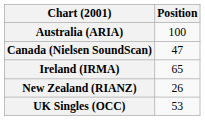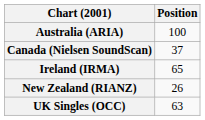 <table class="wikitable sortable plainrowheaders" style="text-align:center">
 <tr>
 <th>Chart (2001)</th>
 <th>Position</th>
 </tr>
 <tr>
 <th scope="row">Australia (ARIA)</th>
 <td>100</td>
 </tr>
 <tr>
 <th scope="row">Canada (Nielsen SoundScan)</th>
-<td>47</td>
+<td>37</td>
 </tr>
 <tr>
 <th scope="row">Ireland (IRMA)</th>
 <td>65</td>
 </tr>
 <tr>
 <th scope="row">New Zealand (RIANZ)</th>
 <td>26</td>
 </tr>
 <tr>
 <th scope="row">UK Singles (OCC)</th>
-<td>53</td>
+<td>63</td>
 </tr>
 </table>
